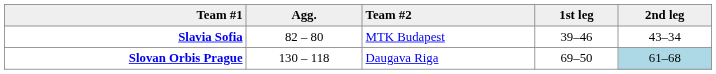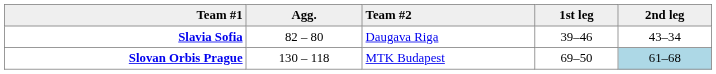 <table border=1 cellspacing=0 cellpadding=4 style="border-collapse: collapse;" width=70%>
 <tr bgcolor="efefef">
 <th align=right>Team #1</th>
 <th>Agg.</th>
 <th align=left>Team #2</th>
 <th>1st leg</th>
 <th>2nd leg</th>
 </tr>
 <tr>
 <td align=right><strong><a href='#'>Slavia Sofia</a></strong> </td>
 <td align=center>82 – 80</td>
-<td> <a href='#'>MTK Budapest</a></td>
+<td> <a href='#'>Daugava Riga</a></td>
 <td align="center">39–46</td>
 <td align="center">43–34</td>
 </tr>
 <tr>
 <td align=right><strong><a href='#'>Slovan Orbis Prague</a></strong> </td>
 <td align=center>130 – 118</td>
-<td> <a href='#'>Daugava Riga</a></td>
+<td> <a href='#'>MTK Budapest</a></td>
 <td align=center>69–50</td>
 <td align=center style="background: lightblue;">61–68</td>
 </tr>
 </table>
